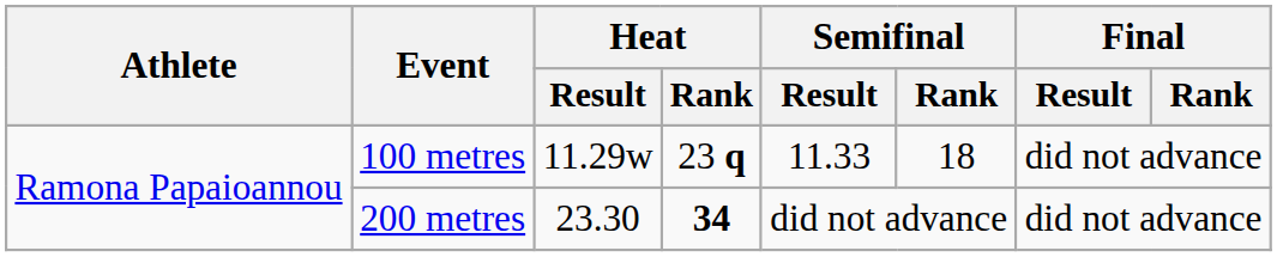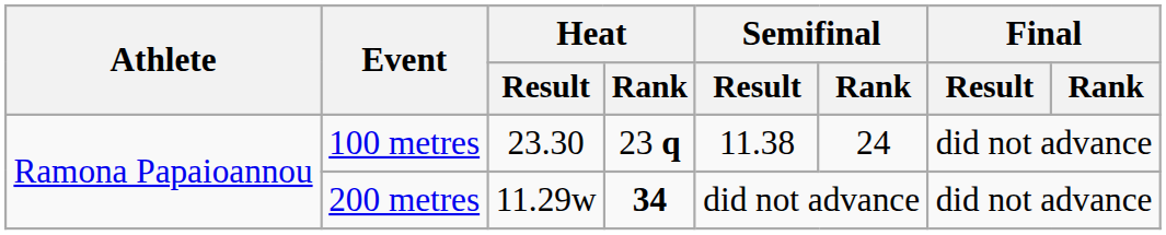 <table class="wikitable" style="font-size:90%">
 <tr>
 <th rowspan="2">Athlete</th>
 <th rowspan="2">Event</th>
 <th colspan="2">Heat</th>
 <th colspan="2">Semifinal</th>
 <th colspan="2">Final</th>
 </tr>
 <tr style="font-size:95%">
 <th>Result</th>
 <th>Rank</th>
 <th>Result</th>
 <th>Rank</th>
 <th>Result</th>
 <th>Rank</th>
 </tr>
 <tr style=text-align:center>
 <td style=text-align:left rowspan=2><a href='#'>Ramona Papaioannou</a></td>
 <td style=text-align:left><a href='#'>100 metres</a></td>
-<td>11.29w</td>
+<td>23.30</td>
 <td>23 <strong>q</strong></td>
-<td>11.33</td>
-<td>18</td>
+<td>11.38</td>
+<td>24</td>
 <td colspan="2">did not advance</td>
 </tr>
 <tr style=text-align:center>
 <td style=text-align:left><a href='#'>200 metres</a></td>
-<td>23.30</td>
+<td>11.29w</td>
 <td><strong>34</strong></td>
 <td colspan="2">did not advance</td>
 <td colspan="2">did not advance</td>
 </tr>
 </table>
